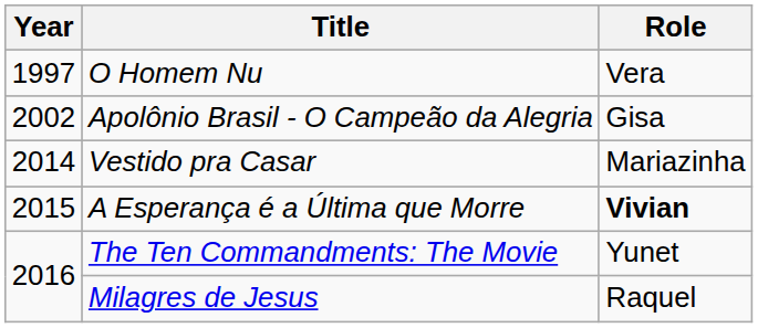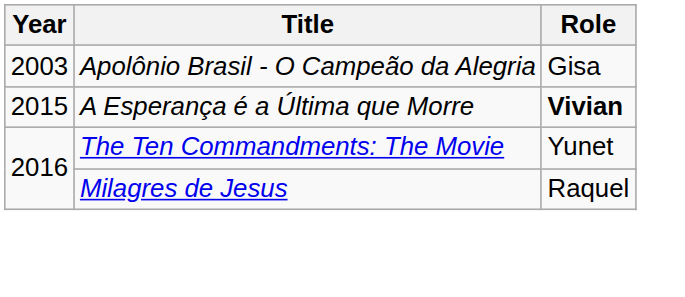 <table class="wikitable">
 <tr>
 <th>Year</th>
 <th>Title</th>
 <th>Role</th>
 </tr>
 <tr>
-<td>1997</td>
-<td><em>O Homem Nu</em></td>
-<td>Vera</td>
-</tr>
-<tr>
-<td>2002</td>
+<td>2003</td>
 <td><em>Apolônio Brasil - O Campeão da Alegria</em></td>
 <td>Gisa</td>
-</tr>
-<tr>
-<td>2014</td>
-<td><em>Vestido pra Casar</em></td>
-<td>Mariazinha</td>
 </tr>
 <tr>
 <td>2015</td>
 <td><em>A Esperança é a Última que Morre</em></td>
 <td><strong>Vivian</strong></td>
 </tr>
 <tr>
 <td rowspan="2">2016</td>
 <td><em><a href='#'>The Ten Commandments: The Movie</a></em></td>
 <td>Yunet</td>
 </tr>
 <tr>
 <td><em><a href='#'>Milagres de Jesus</a></em></td>
 <td>Raquel</td>
 </tr>
 </table>
